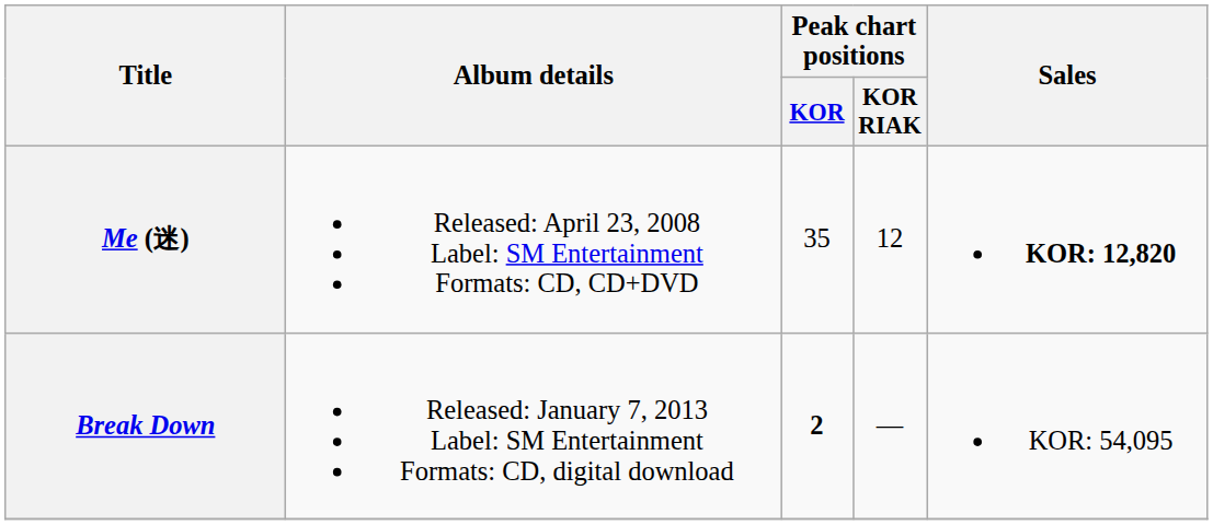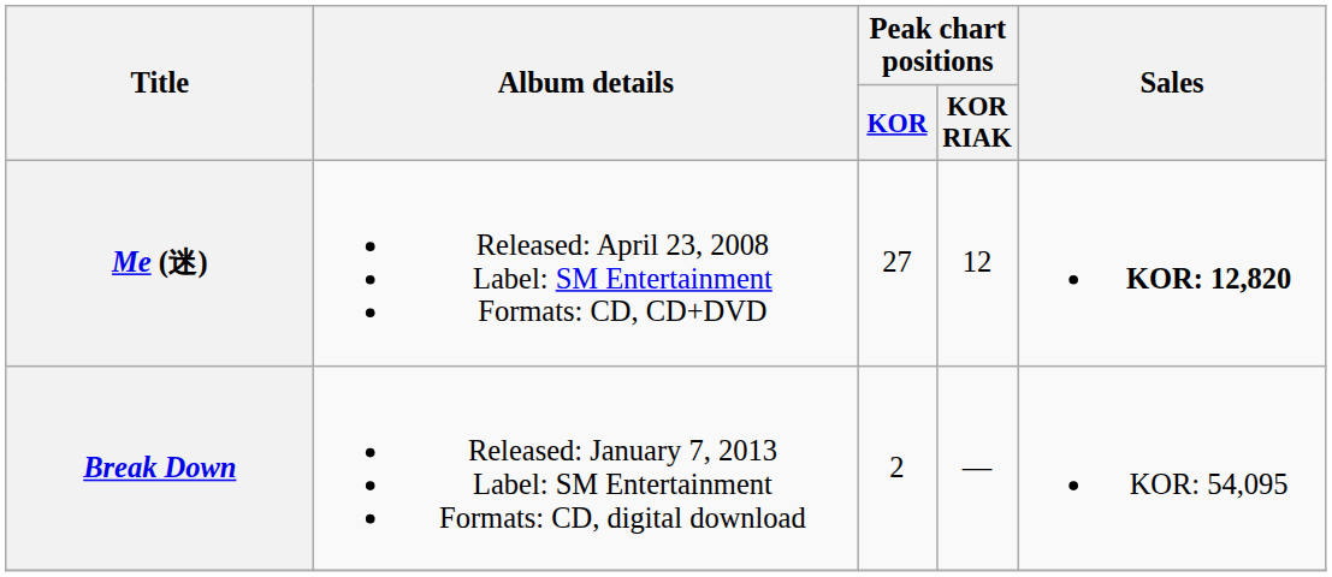 <table class="wikitable plainrowheaders" style="text-align:center;">
 <tr>
 <th scope="col" rowspan="2" style="width:10em;">Title</th>
 <th scope="col" rowspan="2" style="width:18em;">Album details</th>
 <th colspan="2">Peak chart positions</th>
 <th scope="col" rowspan="2" style="width:10em;">Sales</th>
 </tr>
 <tr>
 <th scope="col" style="width:2.5em;font-size:90%;"><a href='#'>KOR</a><br></th>
 <th scope="col" style="width:2.5em;font-size:90%;">KOR RIAK</th>
 </tr>
 <tr>
 <th scope="row"><em><a href='#'>Me</a></em> (迷)</th>
 <td><br><ul><li>Released: April 23, 2008</li><li>Label: <a href='#'>SM Entertainment</a></li><li>Formats: CD, CD+DVD</li></ul></td>
-<td>35</td>
+<td>27</td>
 <td>12</td>
 <td><strong><br><ul><li>KOR: 12,820</li></ul></strong></td>
 </tr>
 <tr>
 <th scope="row"><em><a href='#'>Break Down</a></em></th>
 <td><br><ul><li>Released: January 7, 2013</li><li>Label: SM Entertainment</li><li>Formats: CD, digital download</li></ul></td>
-<td><strong>2</strong></td>
+<td>2</td>
 <td>—</td>
 <td><br><ul><li>KOR: 54,095</li></ul></td>
 </tr>
 <tr>
 </tr>
 </table>
